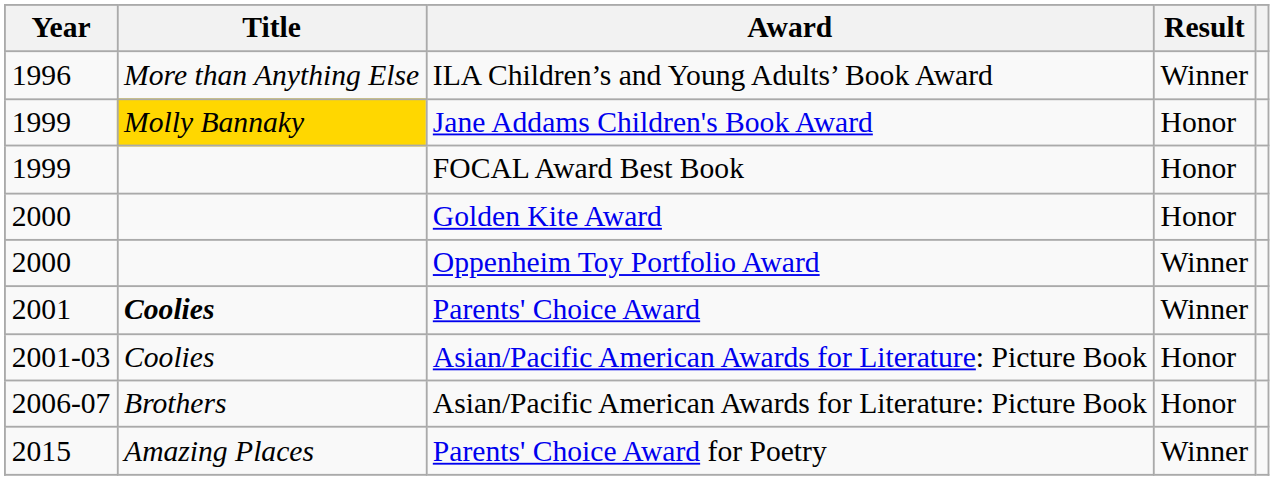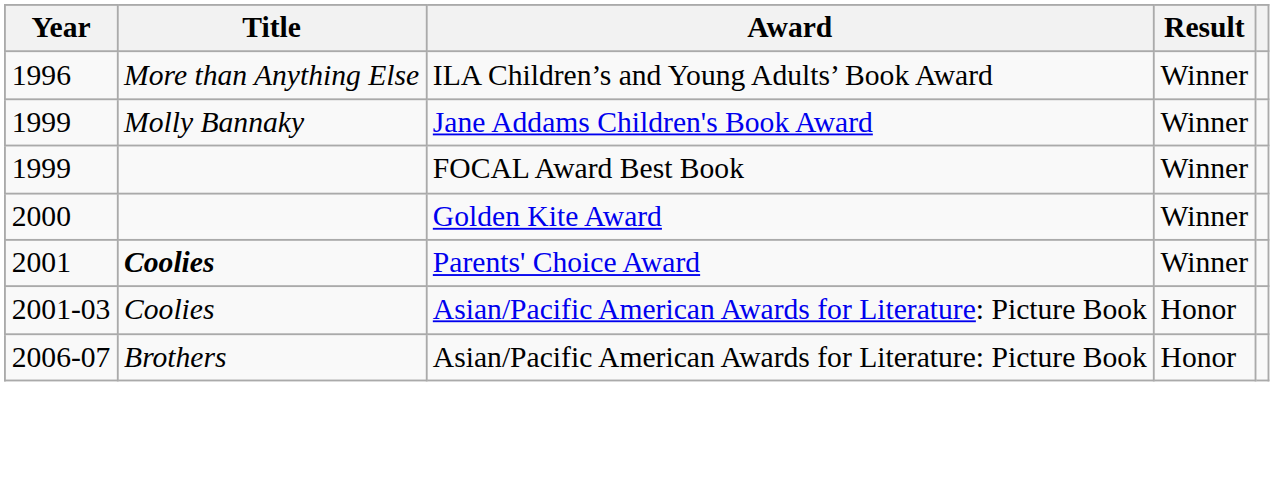 <table class="wikitable">
 <tr>
 <th>Year</th>
 <th>Title</th>
 <th>Award</th>
 <th>Result</th>
 <th></th>
 </tr>
 <tr>
 <td>1996</td>
 <td><em>More than Anything Else</em></td>
 <td>ILA Children’s and Young Adults’ Book Award</td>
 <td>Winner</td>
 <td></td>
 </tr>
 <tr>
 <td>1999</td>
-<td style="background: gold;"><em>Molly Bannaky</em></td>
+<td><em>Molly Bannaky</em></td>
 <td><a href='#'>Jane Addams Children's Book Award</a></td>
-<td>Honor</td>
+<td>Winner</td>
 <td></td>
 </tr>
 <tr>
 <td>1999</td>
 <td></td>
 <td>FOCAL Award Best Book</td>
-<td>Honor</td>
+<td>Winner</td>
 <td></td>
 </tr>
 <tr>
 <td>2000</td>
 <td></td>
 <td><a href='#'>Golden Kite Award</a></td>
-<td>Honor</td>
-<td></td>
-</tr>
-<tr>
-<td>2000</td>
-<td></td>
-<td><a href='#'>Oppenheim Toy Portfolio Award</a></td>
 <td>Winner</td>
 <td></td>
 </tr>
 <tr>
 <td>2001</td>
 <td><strong><em>Coolies</em></strong></td>
 <td><a href='#'>Parents' Choice Award</a></td>
 <td>Winner</td>
 <td></td>
 </tr>
 <tr>
 <td>2001-03</td>
 <td><em>Coolies</em></td>
 <td><a href='#'>Asian/Pacific American Awards for Literature</a>: Picture Book</td>
 <td>Honor</td>
 <td></td>
 </tr>
 <tr>
 <td>2006-07</td>
 <td><em>Brothers</em></td>
 <td>Asian/Pacific American Awards for Literature: Picture Book</td>
 <td>Honor</td>
 <td></td>
 </tr>
-<tr>
-<td>2015</td>
-<td><em>Amazing Places</em></td>
-<td><a href='#'>Parents' Choice Award</a> for Poetry</td>
-<td>Winner</td>
-<td></td>
-</tr>
 </table>
